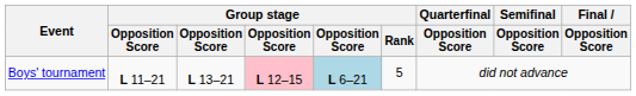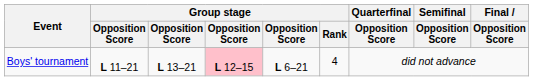 <table class="wikitable" style="font-size:90%">
 <tr>
 <th rowspan=2>Event</th>
 <th colspan=5>Group stage</th>
 <th>Quarterfinal</th>
 <th>Semifinal</th>
 <th>Final / </th>
 </tr>
 <tr style="font-size:95%">
 <th>Opposition<br>Score</th>
 <th>Opposition<br>Score</th>
 <th>Opposition<br>Score</th>
 <th>Opposition<br>Score</th>
 <th>Rank</th>
 <th>Opposition<br>Score</th>
 <th>Opposition<br>Score</th>
 <th>Opposition<br>Score</th>
 </tr>
 <tr align=center>
 <td align=left><a href='#'>Boys' tournament</a></td>
 <td> <br> <strong>L</strong> 11–21</td>
 <td> <br> <strong>L</strong> 13–21</td>
 <td style="background: pink;"> <br> <strong>L</strong> 12–15</td>
-<td style="background: lightblue;"> <br> <strong>L</strong> 6–21</td>
-<td>5</td>
+<td> <br> <strong>L</strong> 6–21</td>
+<td>4</td>
 <td Colspan=3><em>did not advance</em></td>
 </tr>
 </table>
